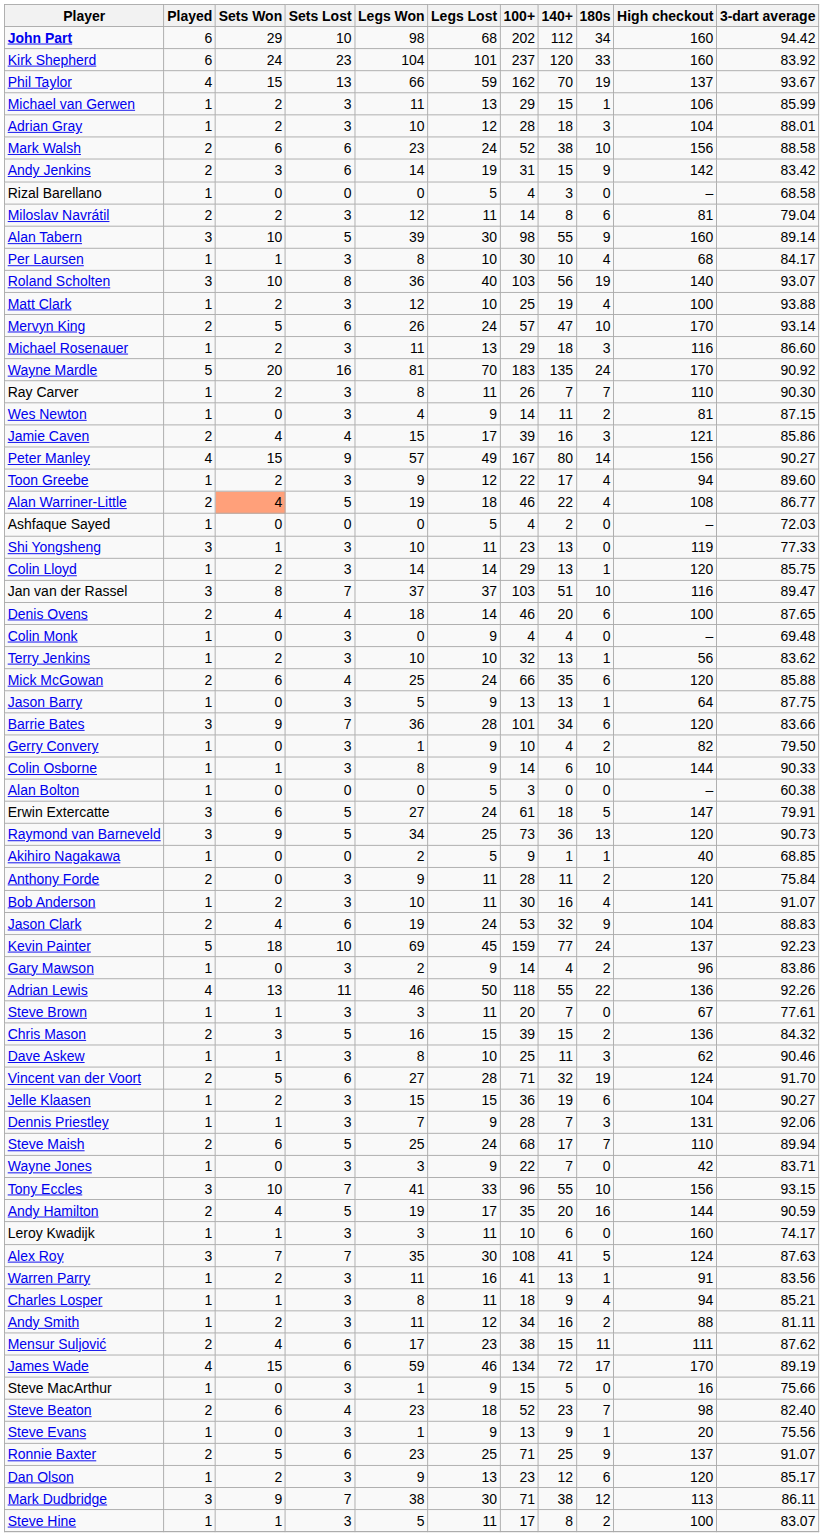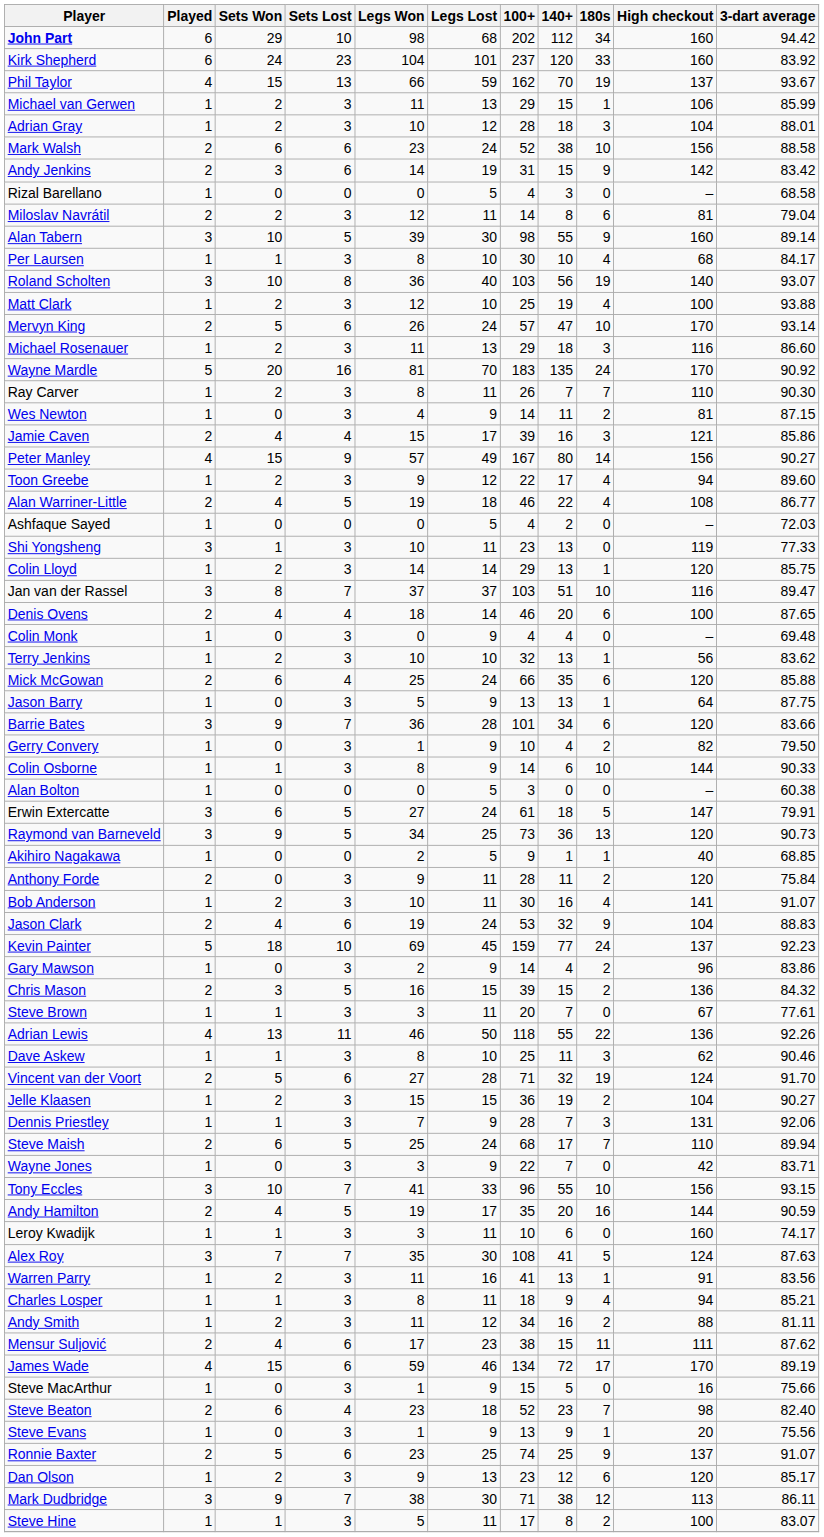 <table class="wikitable sortable" style="font-size: 95%; text-align: right">
 <tr>
 <th>Player</th>
 <th>Played</th>
 <th>Sets Won</th>
 <th>Sets Lost</th>
 <th>Legs Won</th>
 <th>Legs Lost</th>
 <th>100+</th>
 <th>140+</th>
 <th>180s</th>
 <th>High checkout</th>
 <th>3-dart average</th>
 </tr>
 <tr>
 <td align="left"> <strong><a href='#'>John Part</a></strong></td>
 <td>6</td>
 <td>29</td>
 <td>10</td>
 <td>98</td>
 <td>68</td>
 <td>202</td>
 <td>112</td>
 <td>34</td>
 <td>160</td>
 <td>94.42</td>
 </tr>
 <tr>
 <td align="left"> <a href='#'>Kirk Shepherd</a></td>
 <td>6</td>
 <td>24</td>
 <td>23</td>
 <td>104</td>
 <td>101</td>
 <td>237</td>
 <td>120</td>
 <td>33</td>
 <td>160</td>
 <td>83.92</td>
 </tr>
 <tr>
 <td align="left"> <a href='#'>Phil Taylor</a></td>
 <td>4</td>
 <td>15</td>
 <td>13</td>
 <td>66</td>
 <td>59</td>
 <td>162</td>
 <td>70</td>
 <td>19</td>
 <td>137</td>
 <td>93.67</td>
 </tr>
 <tr>
 <td align="left"> <a href='#'>Michael van Gerwen</a></td>
 <td>1</td>
 <td>2</td>
 <td>3</td>
 <td>11</td>
 <td>13</td>
 <td>29</td>
 <td>15</td>
 <td>1</td>
 <td>106</td>
 <td>85.99</td>
 </tr>
 <tr>
 <td align="left"> <a href='#'>Adrian Gray</a></td>
 <td>1</td>
 <td>2</td>
 <td>3</td>
 <td>10</td>
 <td>12</td>
 <td>28</td>
 <td>18</td>
 <td>3</td>
 <td>104</td>
 <td>88.01</td>
 </tr>
 <tr>
 <td align="left"> <a href='#'>Mark Walsh</a></td>
 <td>2</td>
 <td>6</td>
 <td>6</td>
 <td>23</td>
 <td>24</td>
 <td>52</td>
 <td>38</td>
 <td>10</td>
 <td>156</td>
 <td>88.58</td>
 </tr>
 <tr>
 <td align="left"> <a href='#'>Andy Jenkins</a></td>
 <td>2</td>
 <td>3</td>
 <td>6</td>
 <td>14</td>
 <td>19</td>
 <td>31</td>
 <td>15</td>
 <td>9</td>
 <td>142</td>
 <td>83.42</td>
 </tr>
 <tr>
 <td align="left"> Rizal Barellano</td>
 <td>1</td>
 <td>0</td>
 <td>0</td>
 <td>0</td>
 <td>5</td>
 <td>4</td>
 <td>3</td>
 <td>0</td>
 <td>–</td>
 <td>68.58</td>
 </tr>
 <tr>
 <td align="left"> <a href='#'>Miloslav Navrátil</a></td>
 <td>2</td>
 <td>2</td>
 <td>3</td>
 <td>12</td>
 <td>11</td>
 <td>14</td>
 <td>8</td>
 <td>6</td>
 <td>81</td>
 <td>79.04</td>
 </tr>
 <tr>
 <td align="left"> <a href='#'>Alan Tabern</a></td>
 <td>3</td>
 <td>10</td>
 <td>5</td>
 <td>39</td>
 <td>30</td>
 <td>98</td>
 <td>55</td>
 <td>9</td>
 <td>160</td>
 <td>89.14</td>
 </tr>
 <tr>
 <td align="left"> <a href='#'>Per Laursen</a></td>
 <td>1</td>
 <td>1</td>
 <td>3</td>
 <td>8</td>
 <td>10</td>
 <td>30</td>
 <td>10</td>
 <td>4</td>
 <td>68</td>
 <td>84.17</td>
 </tr>
 <tr>
 <td align="left"> <a href='#'>Roland Scholten</a></td>
 <td>3</td>
 <td>10</td>
 <td>8</td>
 <td>36</td>
 <td>40</td>
 <td>103</td>
 <td>56</td>
 <td>19</td>
 <td>140</td>
 <td>93.07</td>
 </tr>
 <tr>
 <td align="left"> <a href='#'>Matt Clark</a></td>
 <td>1</td>
 <td>2</td>
 <td>3</td>
 <td>12</td>
 <td>10</td>
 <td>25</td>
 <td>19</td>
 <td>4</td>
 <td>100</td>
 <td>93.88</td>
 </tr>
 <tr>
 <td align="left"> <a href='#'>Mervyn King</a></td>
 <td>2</td>
 <td>5</td>
 <td>6</td>
 <td>26</td>
 <td>24</td>
 <td>57</td>
 <td>47</td>
 <td>10</td>
 <td>170</td>
 <td>93.14</td>
 </tr>
 <tr>
 <td align="left"> <a href='#'>Michael Rosenauer</a></td>
 <td>1</td>
 <td>2</td>
 <td>3</td>
 <td>11</td>
 <td>13</td>
 <td>29</td>
 <td>18</td>
 <td>3</td>
 <td>116</td>
 <td>86.60</td>
 </tr>
 <tr>
 <td align="left"> <a href='#'>Wayne Mardle</a></td>
 <td>5</td>
 <td>20</td>
 <td>16</td>
 <td>81</td>
 <td>70</td>
 <td>183</td>
 <td>135</td>
 <td>24</td>
 <td>170</td>
 <td>90.92</td>
 </tr>
 <tr>
 <td align="left"> Ray Carver</td>
 <td>1</td>
 <td>2</td>
 <td>3</td>
 <td>8</td>
 <td>11</td>
 <td>26</td>
 <td>7</td>
 <td>7</td>
 <td>110</td>
 <td>90.30</td>
 </tr>
 <tr>
 <td align="left"> <a href='#'>Wes Newton</a></td>
 <td>1</td>
 <td>0</td>
 <td>3</td>
 <td>4</td>
 <td>9</td>
 <td>14</td>
 <td>11</td>
 <td>2</td>
 <td>81</td>
 <td>87.15</td>
 </tr>
 <tr>
 <td align="left"> <a href='#'>Jamie Caven</a></td>
 <td>2</td>
 <td>4</td>
 <td>4</td>
 <td>15</td>
 <td>17</td>
 <td>39</td>
 <td>16</td>
 <td>3</td>
 <td>121</td>
 <td>85.86</td>
 </tr>
 <tr>
 <td align="left"> <a href='#'>Peter Manley</a></td>
 <td>4</td>
 <td>15</td>
 <td>9</td>
 <td>57</td>
 <td>49</td>
 <td>167</td>
 <td>80</td>
 <td>14</td>
 <td>156</td>
 <td>90.27</td>
 </tr>
 <tr>
 <td align="left"> <a href='#'>Toon Greebe</a></td>
 <td>1</td>
 <td>2</td>
 <td>3</td>
 <td>9</td>
 <td>12</td>
 <td>22</td>
 <td>17</td>
 <td>4</td>
 <td>94</td>
 <td>89.60</td>
 </tr>
 <tr>
 <td align="left"> <a href='#'>Alan Warriner-Little</a></td>
 <td>2</td>
-<td style="background: lightsalmon;">4</td>
+<td>4</td>
 <td>5</td>
 <td>19</td>
 <td>18</td>
 <td>46</td>
 <td>22</td>
 <td>4</td>
 <td>108</td>
 <td>86.77</td>
 </tr>
 <tr>
 <td align="left"> Ashfaque Sayed</td>
 <td>1</td>
 <td>0</td>
 <td>0</td>
 <td>0</td>
 <td>5</td>
 <td>4</td>
 <td>2</td>
 <td>0</td>
 <td>–</td>
 <td>72.03</td>
 </tr>
 <tr>
 <td align="left"> <a href='#'>Shi Yongsheng</a></td>
 <td>3</td>
 <td>1</td>
 <td>3</td>
 <td>10</td>
 <td>11</td>
 <td>23</td>
 <td>13</td>
 <td>0</td>
 <td>119</td>
 <td>77.33</td>
 </tr>
 <tr>
 <td align="left"> <a href='#'>Colin Lloyd</a></td>
 <td>1</td>
 <td>2</td>
 <td>3</td>
 <td>14</td>
 <td>14</td>
 <td>29</td>
 <td>13</td>
 <td>1</td>
 <td>120</td>
 <td>85.75</td>
 </tr>
 <tr>
 <td align="left"> Jan van der Rassel</td>
 <td>3</td>
 <td>8</td>
 <td>7</td>
 <td>37</td>
 <td>37</td>
 <td>103</td>
 <td>51</td>
 <td>10</td>
 <td>116</td>
 <td>89.47</td>
 </tr>
 <tr>
 <td align="left"> <a href='#'>Denis Ovens</a></td>
 <td>2</td>
 <td>4</td>
 <td>4</td>
 <td>18</td>
 <td>14</td>
 <td>46</td>
 <td>20</td>
 <td>6</td>
 <td>100</td>
 <td>87.65</td>
 </tr>
 <tr>
 <td align="left"> <a href='#'>Colin Monk</a></td>
 <td>1</td>
 <td>0</td>
 <td>3</td>
 <td>0</td>
 <td>9</td>
 <td>4</td>
 <td>4</td>
 <td>0</td>
 <td>–</td>
 <td>69.48</td>
 </tr>
 <tr>
 <td align="left"> <a href='#'>Terry Jenkins</a></td>
 <td>1</td>
 <td>2</td>
 <td>3</td>
 <td>10</td>
 <td>10</td>
 <td>32</td>
 <td>13</td>
 <td>1</td>
 <td>56</td>
 <td>83.62</td>
 </tr>
 <tr>
 <td align="left"> <a href='#'>Mick McGowan</a></td>
 <td>2</td>
 <td>6</td>
 <td>4</td>
 <td>25</td>
 <td>24</td>
 <td>66</td>
 <td>35</td>
 <td>6</td>
 <td>120</td>
 <td>85.88</td>
 </tr>
 <tr>
 <td align="left"> <a href='#'>Jason Barry</a></td>
 <td>1</td>
 <td>0</td>
 <td>3</td>
 <td>5</td>
 <td>9</td>
 <td>13</td>
 <td>13</td>
 <td>1</td>
 <td>64</td>
 <td>87.75</td>
 </tr>
 <tr>
 <td align="left"> <a href='#'>Barrie Bates</a></td>
 <td>3</td>
 <td>9</td>
 <td>7</td>
 <td>36</td>
 <td>28</td>
 <td>101</td>
 <td>34</td>
 <td>6</td>
 <td>120</td>
 <td>83.66</td>
 </tr>
 <tr>
 <td align="left"> <a href='#'>Gerry Convery</a></td>
 <td>1</td>
 <td>0</td>
 <td>3</td>
 <td>1</td>
 <td>9</td>
 <td>10</td>
 <td>4</td>
 <td>2</td>
 <td>82</td>
 <td>79.50</td>
 </tr>
 <tr>
 <td align="left"> <a href='#'>Colin Osborne</a></td>
 <td>1</td>
 <td>1</td>
 <td>3</td>
 <td>8</td>
 <td>9</td>
 <td>14</td>
 <td>6</td>
 <td>10</td>
 <td>144</td>
 <td>90.33</td>
 </tr>
 <tr>
 <td align="left"> <a href='#'>Alan Bolton</a></td>
 <td>1</td>
 <td>0</td>
 <td>0</td>
 <td>0</td>
 <td>5</td>
 <td>3</td>
 <td>0</td>
 <td>0</td>
 <td>–</td>
 <td>60.38</td>
 </tr>
 <tr>
 <td align="left"> Erwin Extercatte</td>
 <td>3</td>
 <td>6</td>
 <td>5</td>
 <td>27</td>
 <td>24</td>
 <td>61</td>
 <td>18</td>
 <td>5</td>
 <td>147</td>
 <td>79.91</td>
 </tr>
 <tr>
 <td align="left"> <a href='#'>Raymond van Barneveld</a></td>
 <td>3</td>
 <td>9</td>
 <td>5</td>
 <td>34</td>
 <td>25</td>
 <td>73</td>
 <td>36</td>
 <td>13</td>
 <td>120</td>
 <td>90.73</td>
 </tr>
 <tr>
 <td align="left"> <a href='#'>Akihiro Nagakawa</a></td>
 <td>1</td>
 <td>0</td>
 <td>0</td>
 <td>2</td>
 <td>5</td>
 <td>9</td>
 <td>1</td>
 <td>1</td>
 <td>40</td>
 <td>68.85</td>
 </tr>
 <tr>
 <td align="left"> <a href='#'>Anthony Forde</a></td>
 <td>2</td>
 <td>0</td>
 <td>3</td>
 <td>9</td>
 <td>11</td>
 <td>28</td>
 <td>11</td>
 <td>2</td>
 <td>120</td>
 <td>75.84</td>
 </tr>
 <tr>
 <td align="left"> <a href='#'>Bob Anderson</a></td>
 <td>1</td>
 <td>2</td>
 <td>3</td>
 <td>10</td>
 <td>11</td>
 <td>30</td>
 <td>16</td>
 <td>4</td>
 <td>141</td>
 <td>91.07</td>
 </tr>
 <tr>
 <td align="left"> <a href='#'>Jason Clark</a></td>
 <td>2</td>
 <td>4</td>
 <td>6</td>
 <td>19</td>
 <td>24</td>
 <td>53</td>
 <td>32</td>
 <td>9</td>
 <td>104</td>
 <td>88.83</td>
 </tr>
 <tr>
 <td align="left"> <a href='#'>Kevin Painter</a></td>
 <td>5</td>
 <td>18</td>
 <td>10</td>
 <td>69</td>
 <td>45</td>
 <td>159</td>
 <td>77</td>
 <td>24</td>
 <td>137</td>
 <td>92.23</td>
 </tr>
 <tr>
 <td align="left"> <a href='#'>Gary Mawson</a></td>
 <td>1</td>
 <td>0</td>
 <td>3</td>
 <td>2</td>
 <td>9</td>
 <td>14</td>
 <td>4</td>
 <td>2</td>
 <td>96</td>
 <td>83.86</td>
 </tr>
 <tr>
-<td align="left"> <a href='#'>Adrian Lewis</a></td>
-<td>4</td>
-<td>13</td>
-<td>11</td>
-<td>46</td>
-<td>50</td>
-<td>118</td>
-<td>55</td>
-<td>22</td>
+<td align="left"> <a href='#'>Chris Mason</a></td>
+<td>2</td>
+<td>3</td>
+<td>5</td>
+<td>16</td>
+<td>15</td>
+<td>39</td>
+<td>15</td>
+<td>2</td>
 <td>136</td>
-<td>92.26</td>
+<td>84.32</td>
 </tr>
 <tr>
 <td align="left"> <a href='#'>Steve Brown</a></td>
 <td>1</td>
 <td>1</td>
 <td>3</td>
 <td>3</td>
 <td>11</td>
 <td>20</td>
 <td>7</td>
 <td>0</td>
 <td>67</td>
 <td>77.61</td>
 </tr>
 <tr>
-<td align="left"> <a href='#'>Chris Mason</a></td>
-<td>2</td>
-<td>3</td>
-<td>5</td>
-<td>16</td>
-<td>15</td>
-<td>39</td>
-<td>15</td>
-<td>2</td>
+<td align="left"> <a href='#'>Adrian Lewis</a></td>
+<td>4</td>
+<td>13</td>
+<td>11</td>
+<td>46</td>
+<td>50</td>
+<td>118</td>
+<td>55</td>
+<td>22</td>
 <td>136</td>
-<td>84.32</td>
+<td>92.26</td>
 </tr>
 <tr>
 <td align="left"> <a href='#'>Dave Askew</a></td>
 <td>1</td>
 <td>1</td>
 <td>3</td>
 <td>8</td>
 <td>10</td>
 <td>25</td>
 <td>11</td>
 <td>3</td>
 <td>62</td>
 <td>90.46</td>
 </tr>
 <tr>
 <td align="left"> <a href='#'>Vincent van der Voort</a></td>
 <td>2</td>
 <td>5</td>
 <td>6</td>
 <td>27</td>
 <td>28</td>
 <td>71</td>
 <td>32</td>
 <td>19</td>
 <td>124</td>
 <td>91.70</td>
 </tr>
 <tr>
 <td align="left"> <a href='#'>Jelle Klaasen</a></td>
 <td>1</td>
 <td>2</td>
 <td>3</td>
 <td>15</td>
 <td>15</td>
 <td>36</td>
 <td>19</td>
-<td>6</td>
+<td>2</td>
 <td>104</td>
 <td>90.27</td>
 </tr>
 <tr>
 <td align="left"> <a href='#'>Dennis Priestley</a></td>
 <td>1</td>
 <td>1</td>
 <td>3</td>
 <td>7</td>
 <td>9</td>
 <td>28</td>
 <td>7</td>
 <td>3</td>
 <td>131</td>
 <td>92.06</td>
 </tr>
 <tr>
 <td align="left"> <a href='#'>Steve Maish</a></td>
 <td>2</td>
 <td>6</td>
 <td>5</td>
 <td>25</td>
 <td>24</td>
 <td>68</td>
 <td>17</td>
 <td>7</td>
 <td>110</td>
 <td>89.94</td>
 </tr>
 <tr>
 <td align="left"> <a href='#'>Wayne Jones</a></td>
 <td>1</td>
 <td>0</td>
 <td>3</td>
 <td>3</td>
 <td>9</td>
 <td>22</td>
 <td>7</td>
 <td>0</td>
 <td>42</td>
 <td>83.71</td>
 </tr>
 <tr>
 <td align="left"> <a href='#'>Tony Eccles</a></td>
 <td>3</td>
 <td>10</td>
 <td>7</td>
 <td>41</td>
 <td>33</td>
 <td>96</td>
 <td>55</td>
 <td>10</td>
 <td>156</td>
 <td>93.15</td>
 </tr>
 <tr>
 <td align="left"> <a href='#'>Andy Hamilton</a></td>
 <td>2</td>
 <td>4</td>
 <td>5</td>
 <td>19</td>
 <td>17</td>
 <td>35</td>
 <td>20</td>
 <td>16</td>
 <td>144</td>
 <td>90.59</td>
 </tr>
 <tr>
 <td align="left"> Leroy Kwadijk</td>
 <td>1</td>
 <td>1</td>
 <td>3</td>
 <td>3</td>
 <td>11</td>
 <td>10</td>
 <td>6</td>
 <td>0</td>
 <td>160</td>
 <td>74.17</td>
 </tr>
 <tr>
 <td align="left"> <a href='#'>Alex Roy</a></td>
 <td>3</td>
 <td>7</td>
 <td>7</td>
 <td>35</td>
 <td>30</td>
 <td>108</td>
 <td>41</td>
 <td>5</td>
 <td>124</td>
 <td>87.63</td>
 </tr>
 <tr>
 <td align="left"> <a href='#'>Warren Parry</a></td>
 <td>1</td>
 <td>2</td>
 <td>3</td>
 <td>11</td>
 <td>16</td>
 <td>41</td>
 <td>13</td>
 <td>1</td>
 <td>91</td>
 <td>83.56</td>
 </tr>
 <tr>
 <td align="left"> <a href='#'>Charles Losper</a></td>
 <td>1</td>
 <td>1</td>
 <td>3</td>
 <td>8</td>
 <td>11</td>
 <td>18</td>
 <td>9</td>
 <td>4</td>
 <td>94</td>
 <td>85.21</td>
 </tr>
 <tr>
 <td align="left"> <a href='#'>Andy Smith</a></td>
 <td>1</td>
 <td>2</td>
 <td>3</td>
 <td>11</td>
 <td>12</td>
 <td>34</td>
 <td>16</td>
 <td>2</td>
 <td>88</td>
 <td>81.11</td>
 </tr>
 <tr>
 <td align="left"> <a href='#'>Mensur Suljović</a></td>
 <td>2</td>
 <td>4</td>
 <td>6</td>
 <td>17</td>
 <td>23</td>
 <td>38</td>
 <td>15</td>
 <td>11</td>
 <td>111</td>
 <td>87.62</td>
 </tr>
 <tr>
 <td align="left"> <a href='#'>James Wade</a></td>
 <td>4</td>
 <td>15</td>
 <td>6</td>
 <td>59</td>
 <td>46</td>
 <td>134</td>
 <td>72</td>
 <td>17</td>
 <td>170</td>
 <td>89.19</td>
 </tr>
 <tr>
 <td align="left"> Steve MacArthur</td>
 <td>1</td>
 <td>0</td>
 <td>3</td>
 <td>1</td>
 <td>9</td>
 <td>15</td>
 <td>5</td>
 <td>0</td>
 <td>16</td>
 <td>75.66</td>
 </tr>
 <tr>
 <td align="left"> <a href='#'>Steve Beaton</a></td>
 <td>2</td>
 <td>6</td>
 <td>4</td>
 <td>23</td>
 <td>18</td>
 <td>52</td>
 <td>23</td>
 <td>7</td>
 <td>98</td>
 <td>82.40</td>
 </tr>
 <tr>
 <td align="left"> <a href='#'>Steve Evans</a></td>
 <td>1</td>
 <td>0</td>
 <td>3</td>
 <td>1</td>
 <td>9</td>
 <td>13</td>
 <td>9</td>
 <td>1</td>
 <td>20</td>
 <td>75.56</td>
 </tr>
 <tr>
 <td align="left"> <a href='#'>Ronnie Baxter</a></td>
 <td>2</td>
 <td>5</td>
 <td>6</td>
 <td>23</td>
 <td>25</td>
-<td>71</td>
+<td>74</td>
 <td>25</td>
 <td>9</td>
 <td>137</td>
 <td>91.07</td>
 </tr>
 <tr>
 <td align="left"> <a href='#'>Dan Olson</a></td>
 <td>1</td>
 <td>2</td>
 <td>3</td>
 <td>9</td>
 <td>13</td>
 <td>23</td>
 <td>12</td>
 <td>6</td>
 <td>120</td>
 <td>85.17</td>
 </tr>
 <tr>
 <td align="left"> <a href='#'>Mark Dudbridge</a></td>
 <td>3</td>
 <td>9</td>
 <td>7</td>
 <td>38</td>
 <td>30</td>
 <td>71</td>
 <td>38</td>
 <td>12</td>
 <td>113</td>
 <td>86.11</td>
 </tr>
 <tr>
 <td align="left"> <a href='#'>Steve Hine</a></td>
 <td>1</td>
 <td>1</td>
 <td>3</td>
 <td>5</td>
 <td>11</td>
 <td>17</td>
 <td>8</td>
 <td>2</td>
 <td>100</td>
 <td>83.07</td>
 </tr>
 <tr>
 </tr>
 </table>
